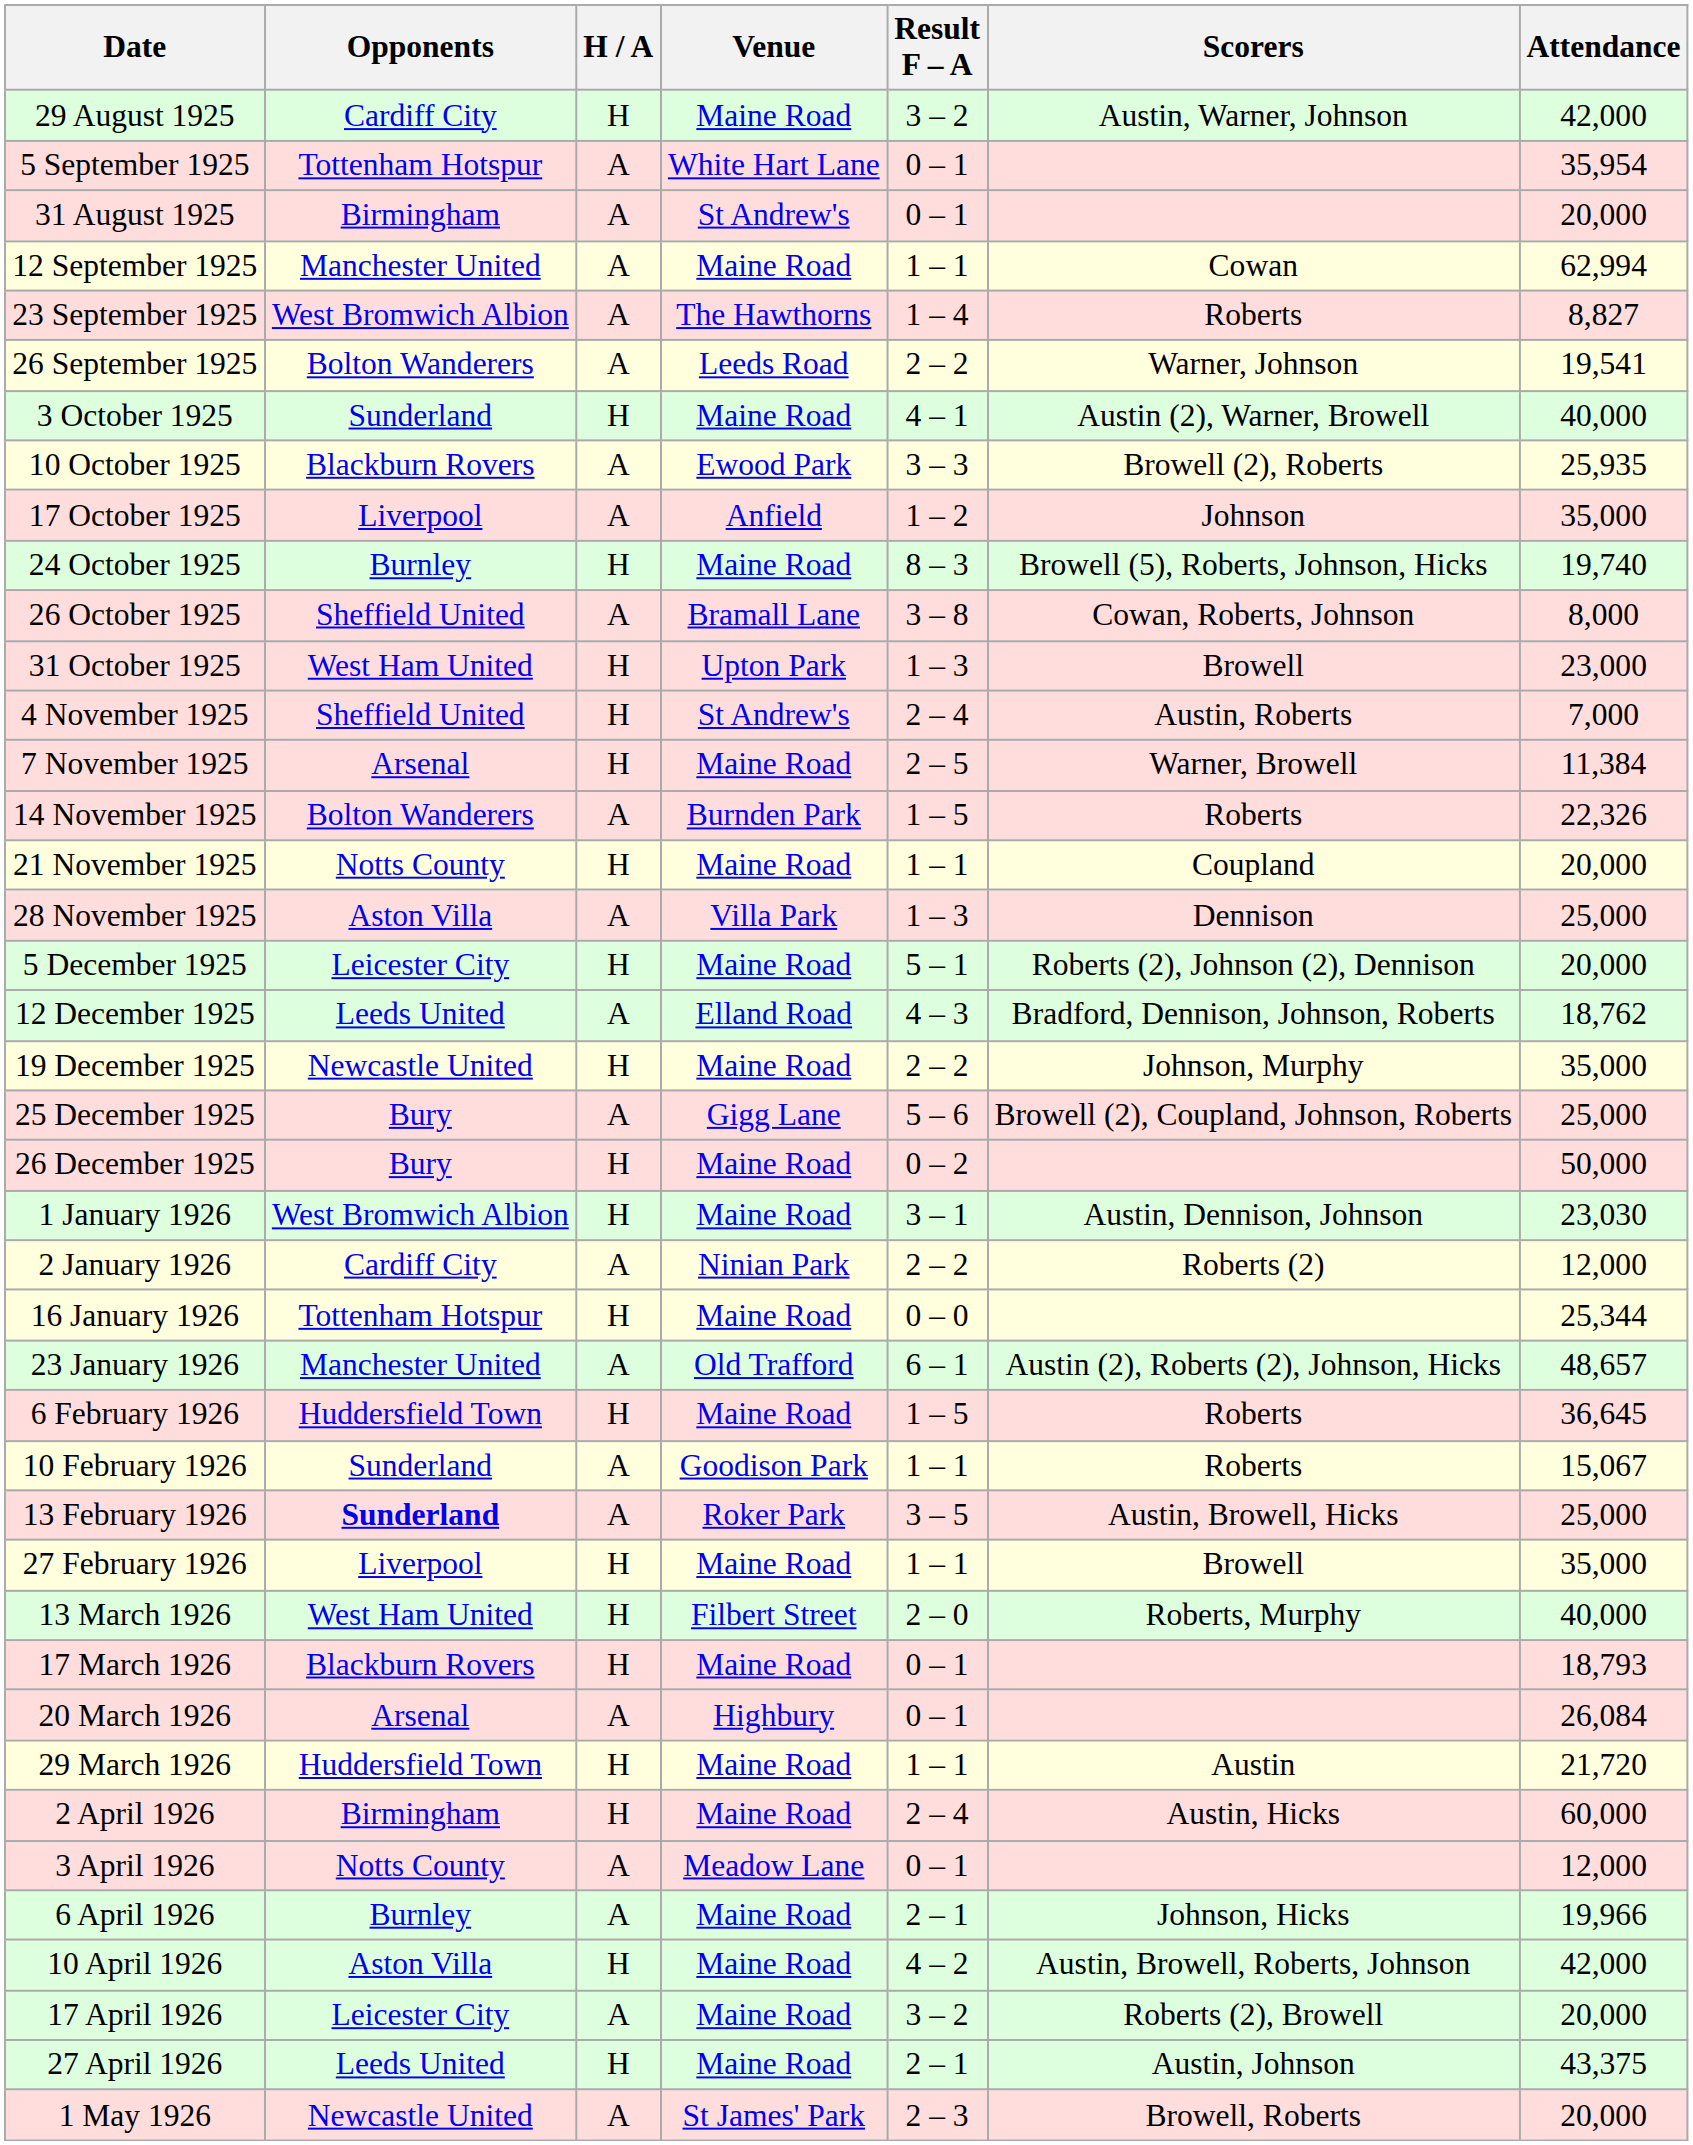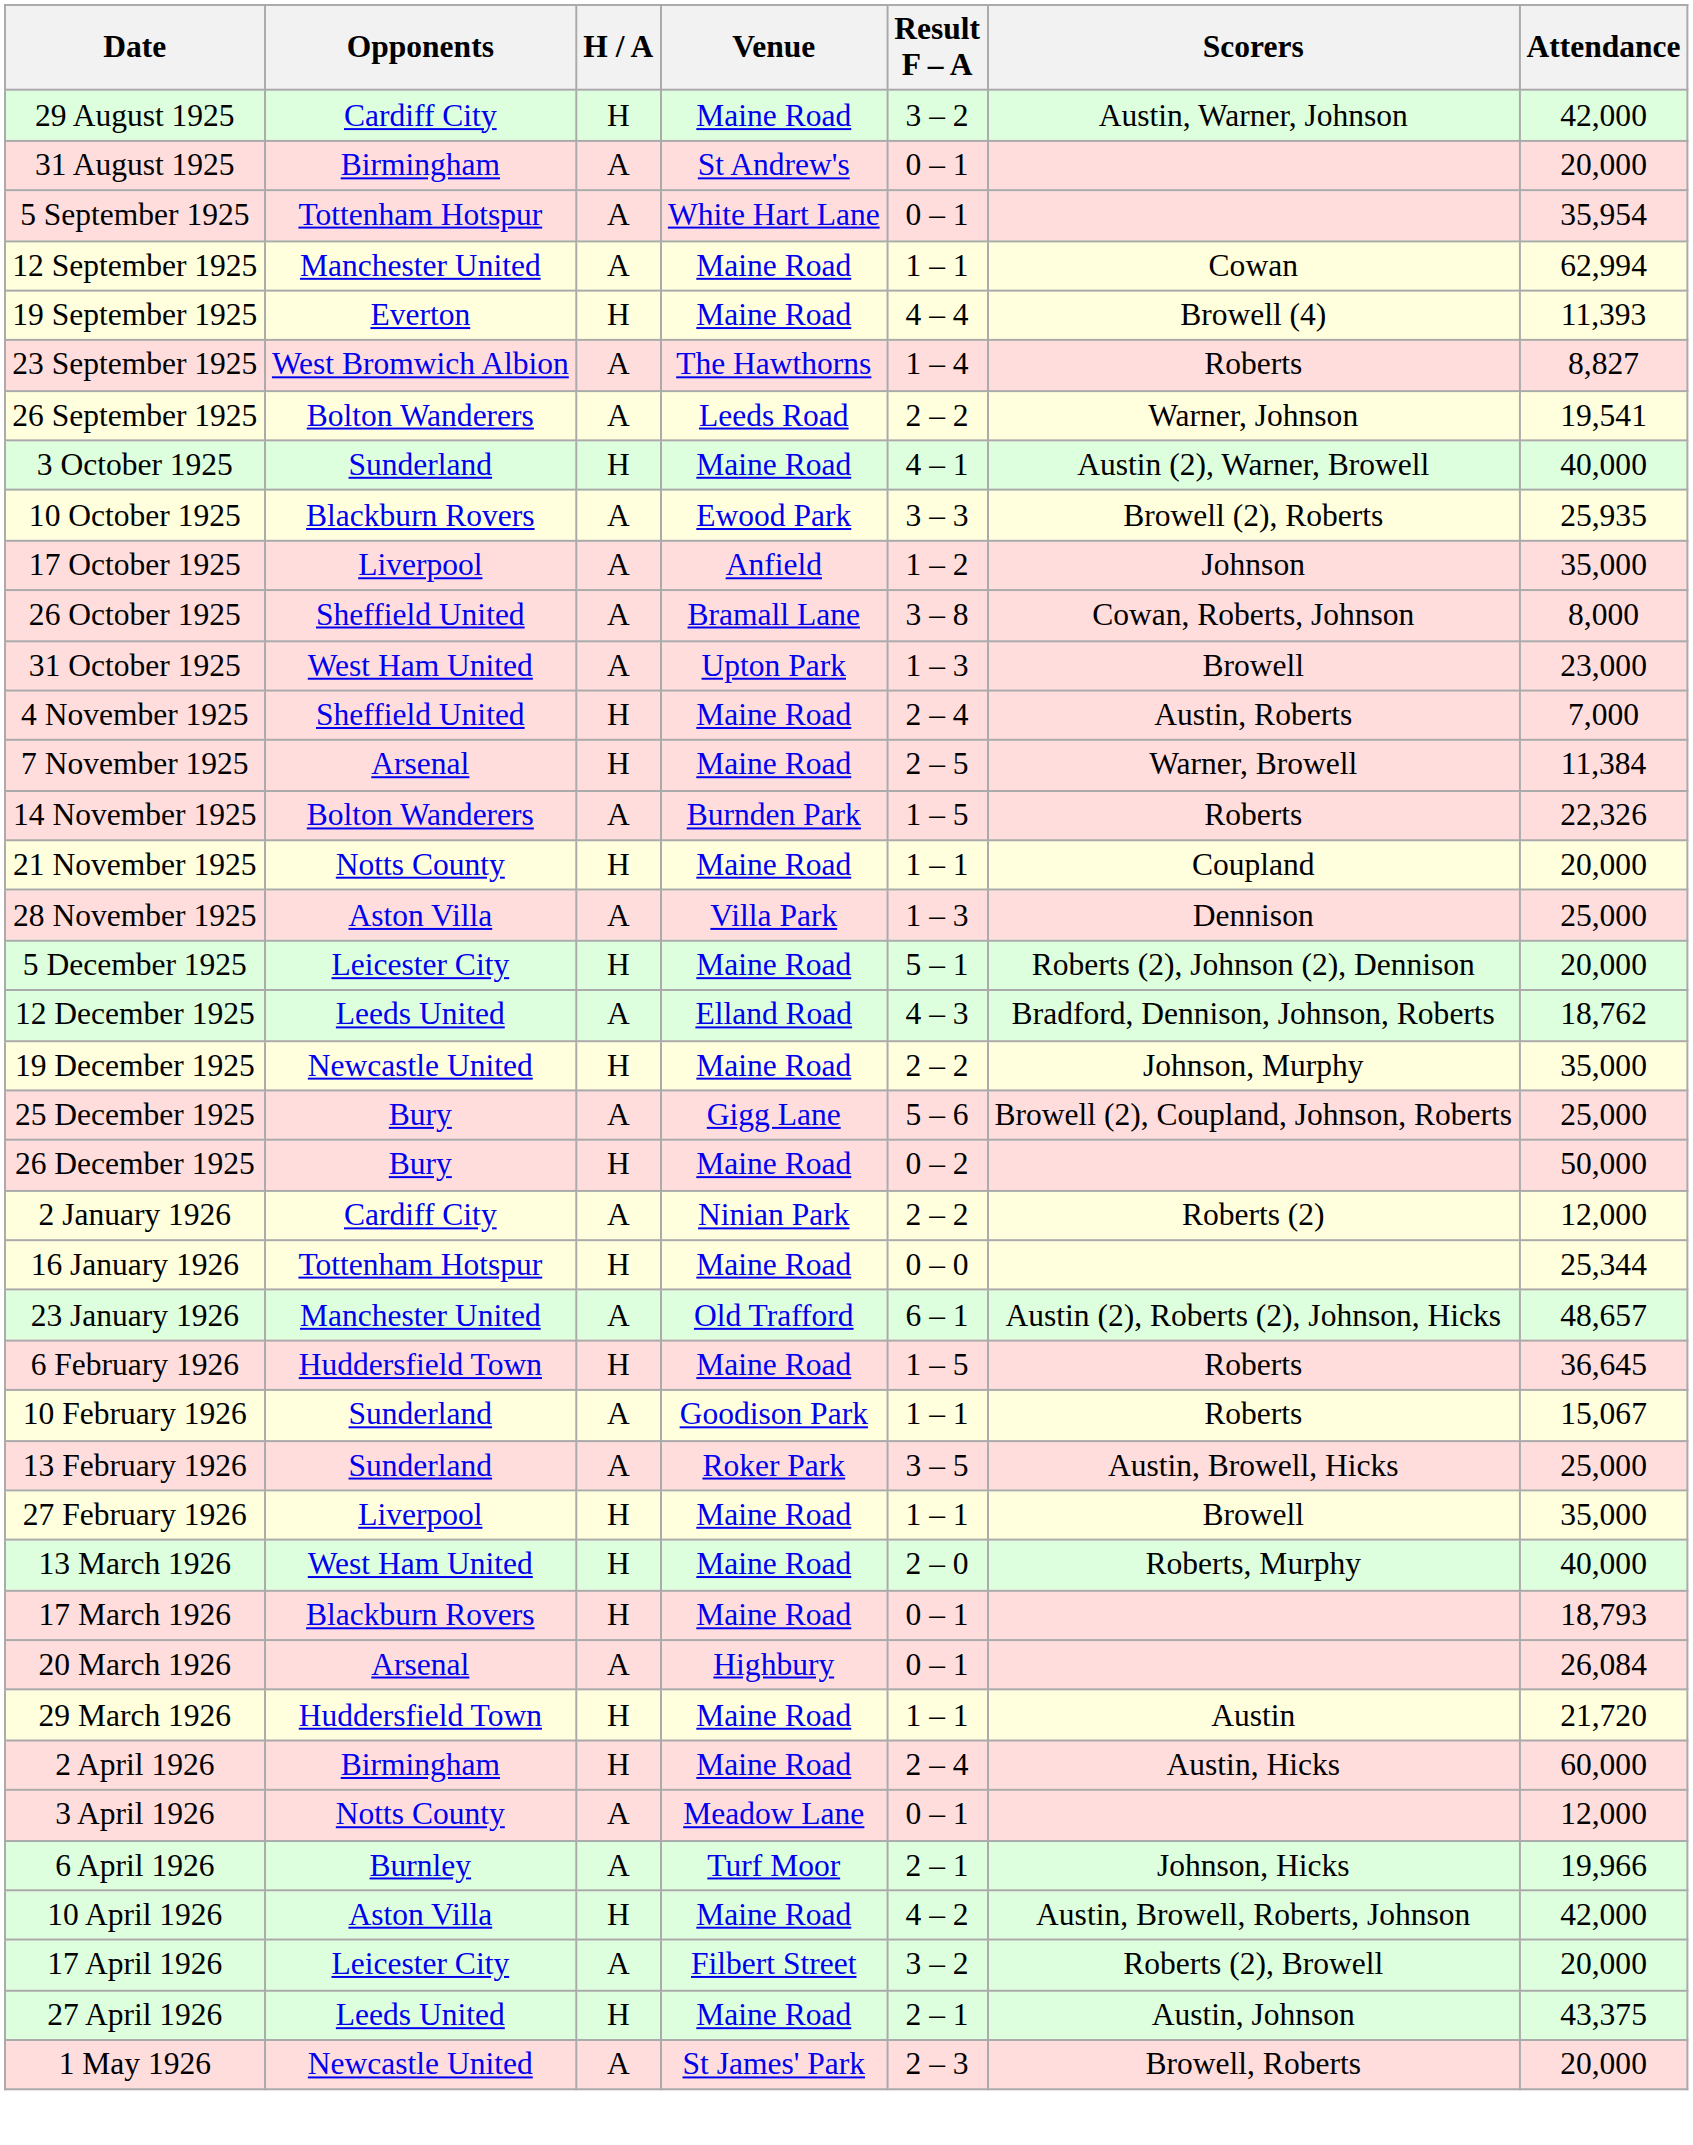 <table class="wikitable" style="text-align:center">
 <tr>
 <th>Date</th>
 <th>Opponents</th>
 <th>H / A</th>
 <th>Venue</th>
 <th>Result<br>F – A</th>
 <th>Scorers</th>
 <th>Attendance</th>
 </tr>
 <tr bgcolor="#ddffdd">
 <td>29 August 1925</td>
 <td><a href='#'>Cardiff City</a></td>
 <td>H</td>
 <td><a href='#'>Maine Road</a></td>
 <td>3 – 2</td>
 <td>Austin, Warner, Johnson</td>
 <td>42,000</td>
 </tr>
 <tr bgcolor="#ffdddd">
+<td>31 August 1925</td>
+<td><a href='#'>Birmingham</a></td>
+<td>A</td>
+<td><a href='#'>St Andrew's</a></td>
+<td>0 – 1</td>
+<td></td>
+<td>20,000</td>
+</tr>
+<tr bgcolor="#ffdddd">
 <td>5 September 1925</td>
 <td><a href='#'>Tottenham Hotspur</a></td>
 <td>A</td>
 <td><a href='#'>White Hart Lane</a></td>
 <td>0 – 1</td>
 <td></td>
 <td>35,954</td>
-</tr>
-<tr bgcolor="#ffdddd">
-<td>31 August 1925</td>
-<td><a href='#'>Birmingham</a></td>
-<td>A</td>
-<td><a href='#'>St Andrew's</a></td>
-<td>0 – 1</td>
-<td></td>
-<td>20,000</td>
 </tr>
 <tr bgcolor="#ffffdd">
 <td>12 September 1925</td>
 <td><a href='#'>Manchester United</a></td>
 <td>A</td>
 <td><a href='#'>Maine Road</a></td>
 <td>1 – 1</td>
 <td>Cowan</td>
 <td>62,994</td>
+</tr>
+<tr bgcolor="#ffffdd">
+<td>19 September 1925</td>
+<td><a href='#'>Everton</a></td>
+<td>H</td>
+<td><a href='#'>Maine Road</a></td>
+<td>4 – 4</td>
+<td>Browell (4)</td>
+<td>11,393</td>
 </tr>
 <tr bgcolor="#ffdddd">
 <td>23 September 1925</td>
 <td><a href='#'>West Bromwich Albion</a></td>
 <td>A</td>
 <td><a href='#'>The Hawthorns</a></td>
 <td>1 – 4</td>
 <td>Roberts</td>
 <td>8,827</td>
 </tr>
 <tr bgcolor="#ffffdd">
 <td>26 September 1925</td>
 <td><a href='#'>Bolton Wanderers</a></td>
 <td>A</td>
 <td><a href='#'>Leeds Road</a></td>
 <td>2 – 2</td>
 <td>Warner, Johnson</td>
 <td>19,541</td>
 </tr>
 <tr bgcolor="#ddffdd">
 <td>3 October 1925</td>
 <td><a href='#'>Sunderland</a></td>
 <td>H</td>
 <td><a href='#'>Maine Road</a></td>
 <td>4 – 1</td>
 <td>Austin (2), Warner, Browell</td>
 <td>40,000</td>
 </tr>
 <tr bgcolor="#ffffdd">
 <td>10 October 1925</td>
 <td><a href='#'>Blackburn Rovers</a></td>
 <td>A</td>
 <td><a href='#'>Ewood Park</a></td>
 <td>3 – 3</td>
 <td>Browell (2), Roberts</td>
 <td>25,935</td>
 </tr>
 <tr bgcolor="#ffdddd">
 <td>17 October 1925</td>
 <td><a href='#'>Liverpool</a></td>
 <td>A</td>
 <td><a href='#'>Anfield</a></td>
 <td>1 – 2</td>
 <td>Johnson</td>
 <td>35,000</td>
 </tr>
-<tr bgcolor="#ddffdd">
-<td>24 October 1925</td>
-<td><a href='#'>Burnley</a></td>
-<td>H</td>
-<td><a href='#'>Maine Road</a></td>
-<td>8 – 3</td>
-<td>Browell (5), Roberts, Johnson, Hicks</td>
-<td>19,740</td>
-</tr>
 <tr bgcolor="#ffdddd">
 <td>26 October 1925</td>
 <td><a href='#'>Sheffield United</a></td>
 <td>A</td>
 <td><a href='#'>Bramall Lane</a></td>
 <td>3 – 8</td>
 <td>Cowan, Roberts, Johnson</td>
 <td>8,000</td>
 </tr>
 <tr bgcolor="#ffdddd">
 <td>31 October 1925</td>
 <td><a href='#'>West Ham United</a></td>
-<td>H</td>
+<td>A</td>
 <td><a href='#'>Upton Park</a></td>
 <td>1 – 3</td>
 <td>Browell</td>
 <td>23,000</td>
 </tr>
 <tr bgcolor="#ffdddd">
 <td>4 November 1925</td>
 <td><a href='#'>Sheffield United</a></td>
 <td>H</td>
-<td><a href='#'>St Andrew's</a></td>
+<td><a href='#'>Maine Road</a></td>
 <td>2 – 4</td>
 <td>Austin, Roberts</td>
 <td>7,000</td>
 </tr>
 <tr bgcolor="#ffdddd">
 <td>7 November 1925</td>
 <td><a href='#'>Arsenal</a></td>
 <td>H</td>
 <td><a href='#'>Maine Road</a></td>
 <td>2 – 5</td>
 <td>Warner, Browell</td>
 <td>11,384</td>
 </tr>
 <tr bgcolor="#ffdddd">
 <td>14 November 1925</td>
 <td><a href='#'>Bolton Wanderers</a></td>
 <td>A</td>
 <td><a href='#'>Burnden Park</a></td>
 <td>1 – 5</td>
 <td>Roberts</td>
 <td>22,326</td>
 </tr>
 <tr bgcolor="#ffffdd">
 <td>21 November 1925</td>
 <td><a href='#'>Notts County</a></td>
 <td>H</td>
 <td><a href='#'>Maine Road</a></td>
 <td>1 – 1</td>
 <td>Coupland</td>
 <td>20,000</td>
 </tr>
 <tr bgcolor="#ffdddd">
 <td>28 November 1925</td>
 <td><a href='#'>Aston Villa</a></td>
 <td>A</td>
 <td><a href='#'>Villa Park</a></td>
 <td>1 – 3</td>
 <td>Dennison</td>
 <td>25,000</td>
 </tr>
 <tr bgcolor="#ddffdd">
 <td>5 December 1925</td>
 <td><a href='#'>Leicester City</a></td>
 <td>H</td>
 <td><a href='#'>Maine Road</a></td>
 <td>5 – 1</td>
 <td>Roberts (2), Johnson (2), Dennison</td>
 <td>20,000</td>
 </tr>
 <tr bgcolor="#ddffdd">
 <td>12 December 1925</td>
 <td><a href='#'>Leeds United</a></td>
 <td>A</td>
 <td><a href='#'>Elland Road</a></td>
 <td>4 – 3</td>
 <td>Bradford, Dennison, Johnson, Roberts</td>
 <td>18,762</td>
 </tr>
 <tr bgcolor="#ffffdd">
 <td>19 December 1925</td>
 <td><a href='#'>Newcastle United</a></td>
 <td>H</td>
 <td><a href='#'>Maine Road</a></td>
 <td>2 – 2</td>
 <td>Johnson, Murphy</td>
 <td>35,000</td>
 </tr>
 <tr bgcolor="#ffdddd">
 <td>25 December 1925</td>
 <td><a href='#'>Bury</a></td>
 <td>A</td>
 <td><a href='#'>Gigg Lane</a></td>
 <td>5 – 6</td>
 <td>Browell (2), Coupland, Johnson, Roberts</td>
 <td>25,000</td>
 </tr>
 <tr bgcolor="#ffdddd">
 <td>26 December 1925</td>
 <td><a href='#'>Bury</a></td>
 <td>H</td>
 <td><a href='#'>Maine Road</a></td>
 <td>0 – 2</td>
 <td></td>
 <td>50,000</td>
 </tr>
-<tr bgcolor="#ddffdd">
-<td>1 January 1926</td>
-<td><a href='#'>West Bromwich Albion</a></td>
-<td>H</td>
-<td><a href='#'>Maine Road</a></td>
-<td>3 – 1</td>
-<td>Austin, Dennison, Johnson</td>
-<td>23,030</td>
-</tr>
 <tr bgcolor="#ffffdd">
 <td>2 January 1926</td>
 <td><a href='#'>Cardiff City</a></td>
 <td>A</td>
 <td><a href='#'>Ninian Park</a></td>
 <td>2 – 2</td>
 <td>Roberts (2)</td>
 <td>12,000</td>
 </tr>
 <tr bgcolor="#ffffdd">
 <td>16 January 1926</td>
 <td><a href='#'>Tottenham Hotspur</a></td>
 <td>H</td>
 <td><a href='#'>Maine Road</a></td>
 <td>0 – 0</td>
 <td></td>
 <td>25,344</td>
 </tr>
 <tr bgcolor="#ddffdd">
 <td>23 January 1926</td>
 <td><a href='#'>Manchester United</a></td>
 <td>A</td>
 <td><a href='#'>Old Trafford</a></td>
 <td>6 – 1</td>
 <td>Austin (2), Roberts (2), Johnson, Hicks</td>
 <td>48,657</td>
 </tr>
 <tr bgcolor="#ffdddd">
 <td>6 February 1926</td>
 <td><a href='#'>Huddersfield Town</a></td>
 <td>H</td>
 <td><a href='#'>Maine Road</a></td>
 <td>1 – 5</td>
 <td>Roberts</td>
 <td>36,645</td>
 </tr>
 <tr bgcolor="#ffffdd">
 <td>10 February 1926</td>
 <td><a href='#'>Sunderland</a></td>
 <td>A</td>
 <td><a href='#'>Goodison Park</a></td>
 <td>1 – 1</td>
 <td>Roberts</td>
 <td>15,067</td>
 </tr>
 <tr bgcolor="#ffdddd">
 <td>13 February 1926</td>
-<td><strong><a href='#'>Sunderland</a></strong></td>
+<td><a href='#'>Sunderland</a></td>
 <td>A</td>
 <td><a href='#'>Roker Park</a></td>
 <td>3 – 5</td>
 <td>Austin, Browell, Hicks</td>
 <td>25,000</td>
 </tr>
 <tr bgcolor="#ffffdd">
 <td>27 February 1926</td>
 <td><a href='#'>Liverpool</a></td>
 <td>H</td>
 <td><a href='#'>Maine Road</a></td>
 <td>1 – 1</td>
 <td>Browell</td>
 <td>35,000</td>
 </tr>
 <tr bgcolor="#ddffdd">
 <td>13 March 1926</td>
 <td><a href='#'>West Ham United</a></td>
 <td>H</td>
-<td><a href='#'>Filbert Street</a></td>
+<td><a href='#'>Maine Road</a></td>
 <td>2 – 0</td>
 <td>Roberts, Murphy</td>
 <td>40,000</td>
 </tr>
 <tr bgcolor="#ffdddd">
 <td>17 March 1926</td>
 <td><a href='#'>Blackburn Rovers</a></td>
 <td>H</td>
 <td><a href='#'>Maine Road</a></td>
 <td>0 – 1</td>
 <td></td>
 <td>18,793</td>
 </tr>
 <tr bgcolor="#ffdddd">
 <td>20 March 1926</td>
 <td><a href='#'>Arsenal</a></td>
 <td>A</td>
 <td><a href='#'>Highbury</a></td>
 <td>0 – 1</td>
 <td></td>
 <td>26,084</td>
 </tr>
 <tr bgcolor="#ffffdd">
 <td>29 March 1926</td>
 <td><a href='#'>Huddersfield Town</a></td>
 <td>H</td>
 <td><a href='#'>Maine Road</a></td>
 <td>1 – 1</td>
 <td>Austin</td>
 <td>21,720</td>
 </tr>
 <tr bgcolor="#ffdddd">
 <td>2 April 1926</td>
 <td><a href='#'>Birmingham</a></td>
 <td>H</td>
 <td><a href='#'>Maine Road</a></td>
 <td>2 – 4</td>
 <td>Austin, Hicks</td>
 <td>60,000</td>
 </tr>
 <tr bgcolor="#ffdddd">
 <td>3 April 1926</td>
 <td><a href='#'>Notts County</a></td>
 <td>A</td>
 <td><a href='#'>Meadow Lane</a></td>
 <td>0 – 1</td>
 <td></td>
 <td>12,000</td>
 </tr>
 <tr bgcolor="#ddffdd">
 <td>6 April 1926</td>
 <td><a href='#'>Burnley</a></td>
 <td>A</td>
-<td><a href='#'>Maine Road</a></td>
+<td><a href='#'>Turf Moor</a></td>
 <td>2 – 1</td>
 <td>Johnson, Hicks</td>
 <td>19,966</td>
 </tr>
 <tr bgcolor="#ddffdd">
 <td>10 April 1926</td>
 <td><a href='#'>Aston Villa</a></td>
 <td>H</td>
 <td><a href='#'>Maine Road</a></td>
 <td>4 – 2</td>
 <td>Austin, Browell, Roberts, Johnson</td>
 <td>42,000</td>
 </tr>
 <tr bgcolor="#ddffdd">
 <td>17 April 1926</td>
 <td><a href='#'>Leicester City</a></td>
 <td>A</td>
-<td><a href='#'>Maine Road</a></td>
+<td><a href='#'>Filbert Street</a></td>
 <td>3 – 2</td>
 <td>Roberts (2), Browell</td>
 <td>20,000</td>
 </tr>
 <tr bgcolor="#ddffdd">
 <td>27 April 1926</td>
 <td><a href='#'>Leeds United</a></td>
 <td>H</td>
 <td><a href='#'>Maine Road</a></td>
 <td>2 – 1</td>
 <td>Austin, Johnson</td>
 <td>43,375</td>
 </tr>
 <tr bgcolor="#ffdddd">
 <td>1 May 1926</td>
 <td><a href='#'>Newcastle United</a></td>
 <td>A</td>
 <td><a href='#'>St James' Park</a></td>
 <td>2 – 3</td>
 <td>Browell, Roberts</td>
 <td>20,000</td>
 </tr>
 </table>
